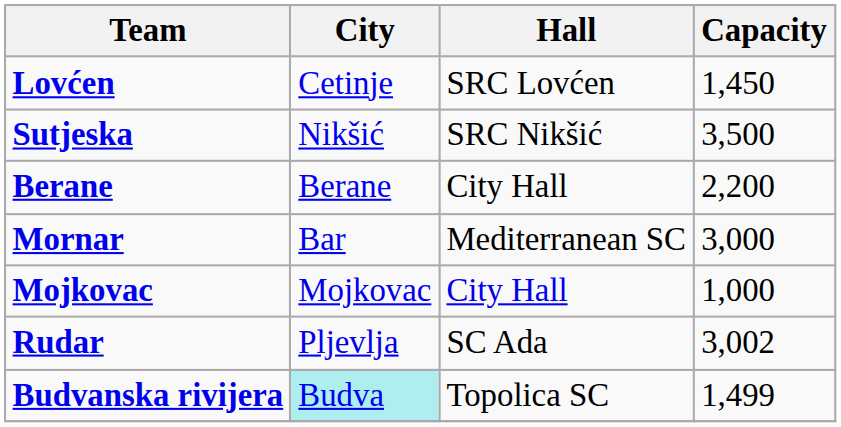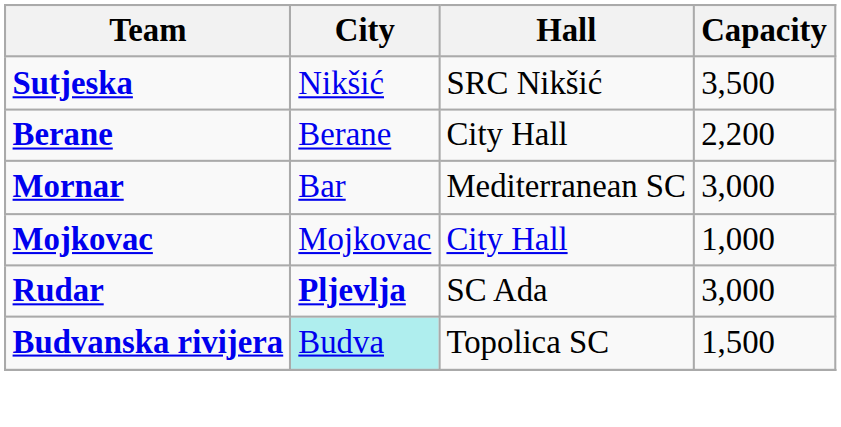 <table class="wikitable sortable">
 <tr>
 <th>Team</th>
 <th>City</th>
 <th>Hall</th>
 <th>Capacity</th>
-</tr>
-<tr>
-<td><strong><a href='#'>Lovćen</a></strong></td>
-<td><a href='#'>Cetinje</a></td>
-<td>SRC Lovćen</td>
-<td>1,450</td>
 </tr>
 <tr>
 <td><strong><a href='#'>Sutjeska</a></strong></td>
 <td><a href='#'>Nikšić</a></td>
 <td>SRC Nikšić</td>
 <td>3,500</td>
 </tr>
 <tr>
 <td><strong><a href='#'>Berane</a></strong></td>
 <td><a href='#'>Berane</a></td>
 <td>City Hall</td>
 <td>2,200</td>
 </tr>
 <tr>
 <td><strong><a href='#'>Mornar</a></strong></td>
 <td><a href='#'>Bar</a></td>
 <td>Mediterranean SC</td>
 <td>3,000</td>
 </tr>
 <tr>
 <td><strong><a href='#'>Mojkovac</a></strong></td>
 <td><a href='#'>Mojkovac</a></td>
 <td><a href='#'>City Hall</a></td>
 <td>1,000</td>
 </tr>
 <tr>
 <td><strong><a href='#'>Rudar</a></strong></td>
-<td><a href='#'>Pljevlja</a></td>
+<td><strong><a href='#'>Pljevlja</a></strong></td>
 <td>SC Ada</td>
-<td>3,002</td>
+<td>3,000</td>
 </tr>
 <tr>
 <td><strong><a href='#'>Budvanska rivijera</a></strong></td>
 <td style="background: paleturquoise;"><a href='#'>Budva</a></td>
 <td>Topolica SC</td>
-<td>1,499</td>
+<td>1,500</td>
 </tr>
 <tr>
 </tr>
 </table>
